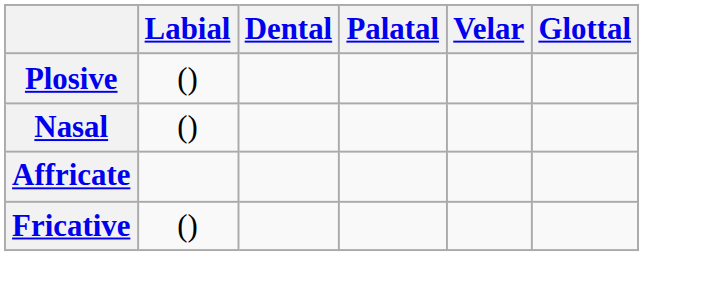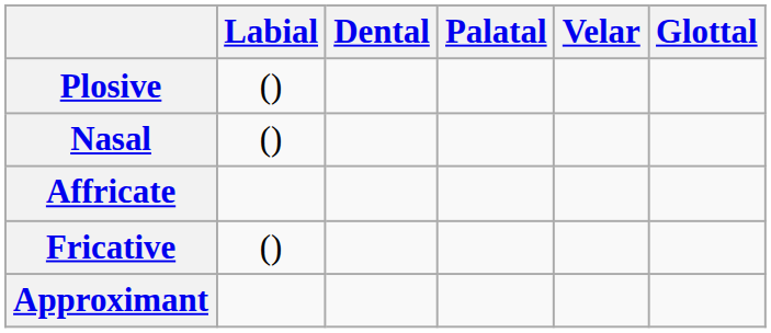 <table class="wikitable" style="text-align:center;">
 <tr>
 <th></th>
 <th><a href='#'>Labial</a></th>
 <th><a href='#'>Dental</a></th>
 <th><a href='#'>Palatal</a></th>
 <th><a href='#'>Velar</a></th>
 <th><a href='#'>Glottal</a></th>
 </tr>
 <tr>
 <th><a href='#'>Plosive</a></th>
 <td>()</td>
 <td></td>
 <td></td>
 <td></td>
 <td></td>
 </tr>
 <tr>
 <th><a href='#'>Nasal</a></th>
 <td>()</td>
 <td></td>
 <td></td>
 <td></td>
 <td></td>
 </tr>
 <tr>
 <th><a href='#'>Affricate</a></th>
 <td></td>
 <td></td>
 <td> </td>
 <td></td>
 <td></td>
 </tr>
 <tr>
 <th><a href='#'>Fricative</a></th>
 <td>()</td>
 <td></td>
 <td></td>
 <td></td>
 <td></td>
 </tr>
+<tr>
+<th><a href='#'>Approximant</a></th>
+<td></td>
+<td></td>
+<td> </td>
+<td></td>
+<td></td>
+</tr>
 </table>
